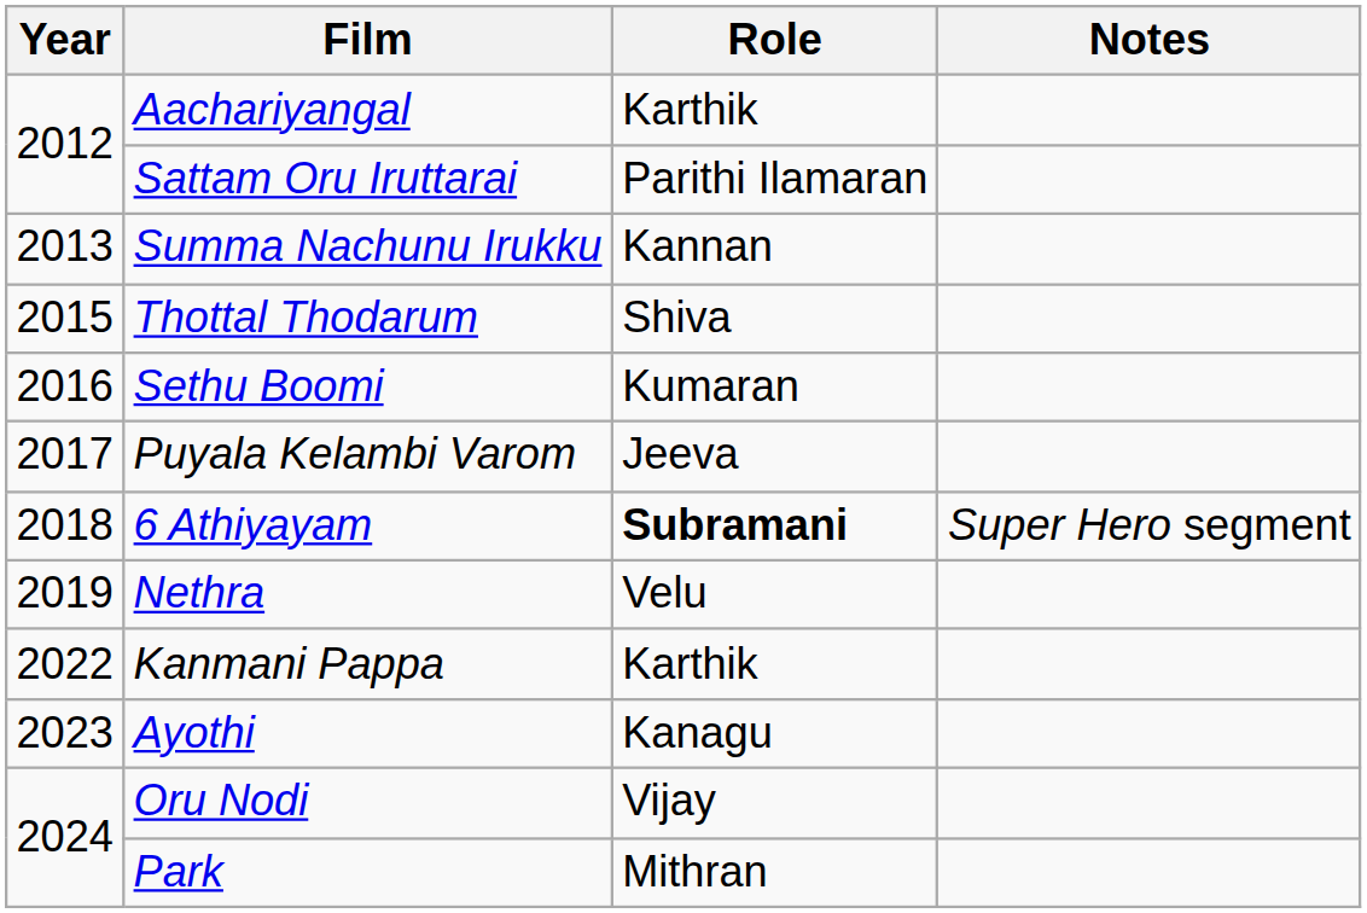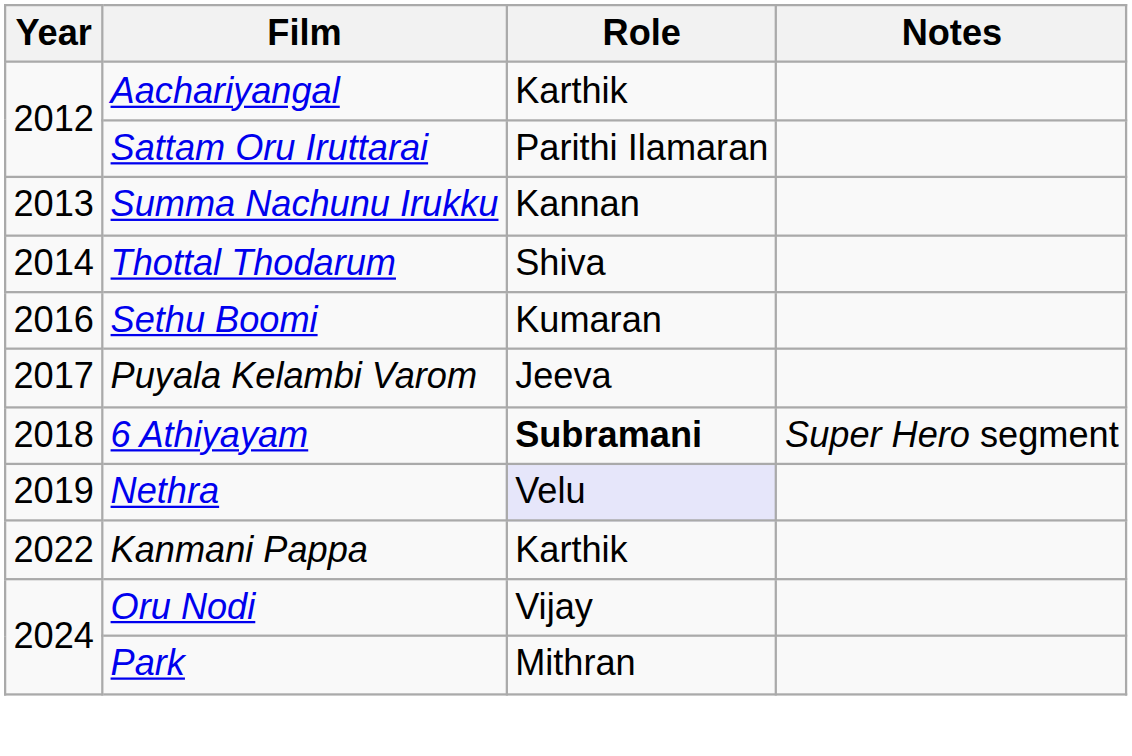 <table class="wikitable" style="font-size:100%;">
 <tr>
 <th>Year</th>
 <th>Film</th>
 <th>Role</th>
 <th>Notes</th>
 </tr>
 <tr>
 <td rowspan="2">2012</td>
 <td><em><a href='#'>Aachariyangal</a></em></td>
 <td>Karthik</td>
 <td></td>
 </tr>
 <tr>
 <td><em><a href='#'>Sattam Oru Iruttarai</a></em></td>
 <td>Parithi Ilamaran</td>
 <td></td>
 </tr>
 <tr>
 <td>2013</td>
 <td><em><a href='#'>Summa Nachunu Irukku</a></em></td>
 <td>Kannan</td>
 <td></td>
 </tr>
 <tr>
-<td>2015</td>
+<td>2014</td>
 <td><em><a href='#'>Thottal Thodarum</a></em></td>
 <td>Shiva</td>
 <td></td>
 </tr>
 <tr>
 <td>2016</td>
 <td><em><a href='#'>Sethu Boomi</a></em></td>
 <td>Kumaran</td>
 <td></td>
 </tr>
 <tr>
 <td>2017</td>
 <td><em>Puyala Kelambi Varom</em></td>
 <td>Jeeva</td>
 <td></td>
 </tr>
 <tr>
 <td>2018</td>
 <td><em><a href='#'>6 Athiyayam</a></em></td>
 <td><strong>Subramani</strong></td>
 <td><em>Super Hero</em> segment</td>
 </tr>
 <tr>
 <td>2019</td>
 <td><em><a href='#'>Nethra</a></em></td>
-<td>Velu</td>
+<td style="background: lavender;">Velu</td>
 <td></td>
 </tr>
 <tr>
 <td>2022</td>
 <td><em>Kanmani Pappa</em></td>
 <td>Karthik</td>
-<td></td>
-</tr>
-<tr>
-<td>2023</td>
-<td><em><a href='#'>Ayothi</a></em></td>
-<td>Kanagu</td>
 <td></td>
 </tr>
 <tr>
 <td rowspan="2">2024</td>
 <td><em><a href='#'>Oru Nodi</a></em></td>
 <td>Vijay</td>
 <td></td>
 </tr>
 <tr>
 <td><em><a href='#'>Park</a></em></td>
 <td>Mithran</td>
 <td></td>
 </tr>
 </table>
